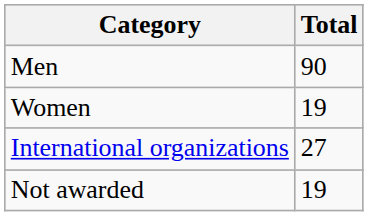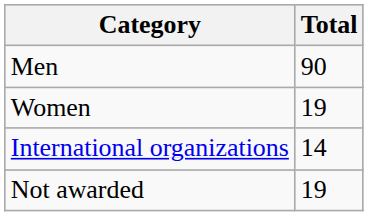 <table class="wikitable">
 <tr>
 <th align="center">Category</th>
 <th align="center">Total</th>
 </tr>
 <tr>
 <td>Men</td>
 <td>90</td>
 </tr>
 <tr>
 <td>Women</td>
 <td>19</td>
 </tr>
 <tr>
 <td><a href='#'>International organizations</a></td>
-<td>27</td>
+<td>14</td>
 </tr>
 <tr>
 <td>Not awarded</td>
 <td>19</td>
 </tr>
 </table>
